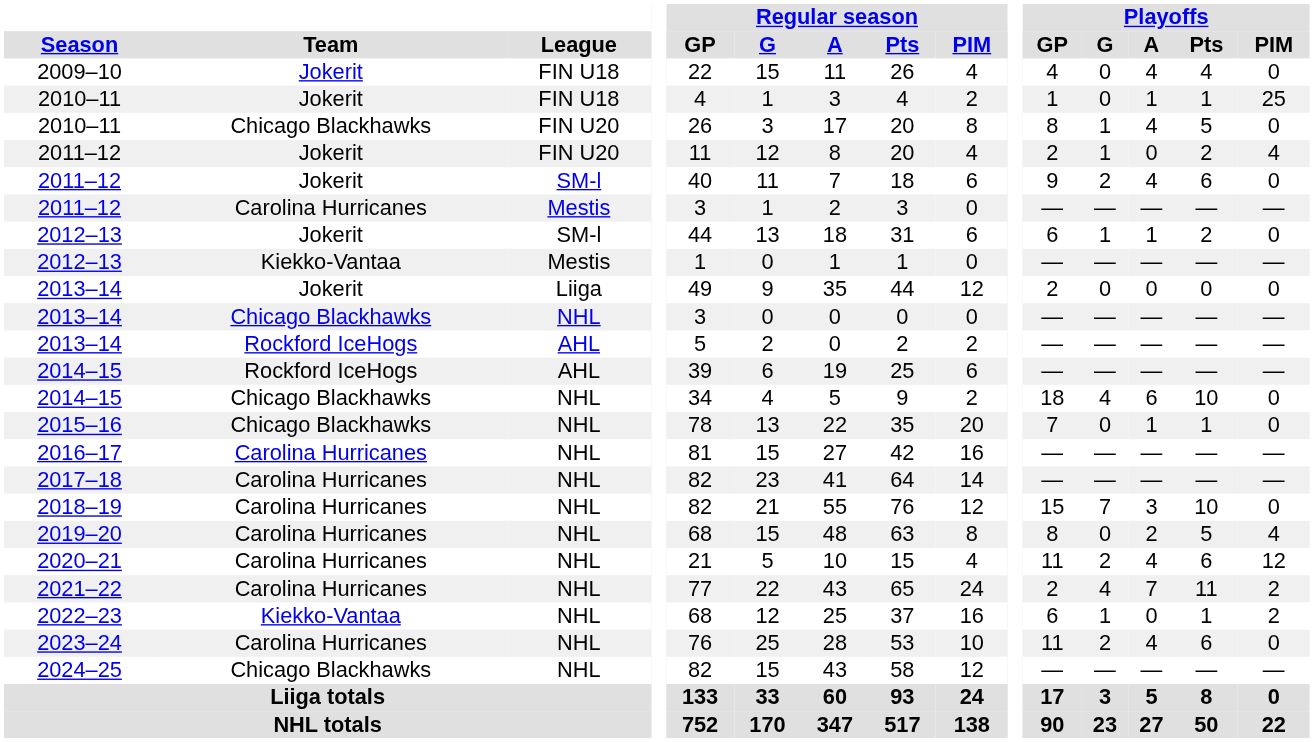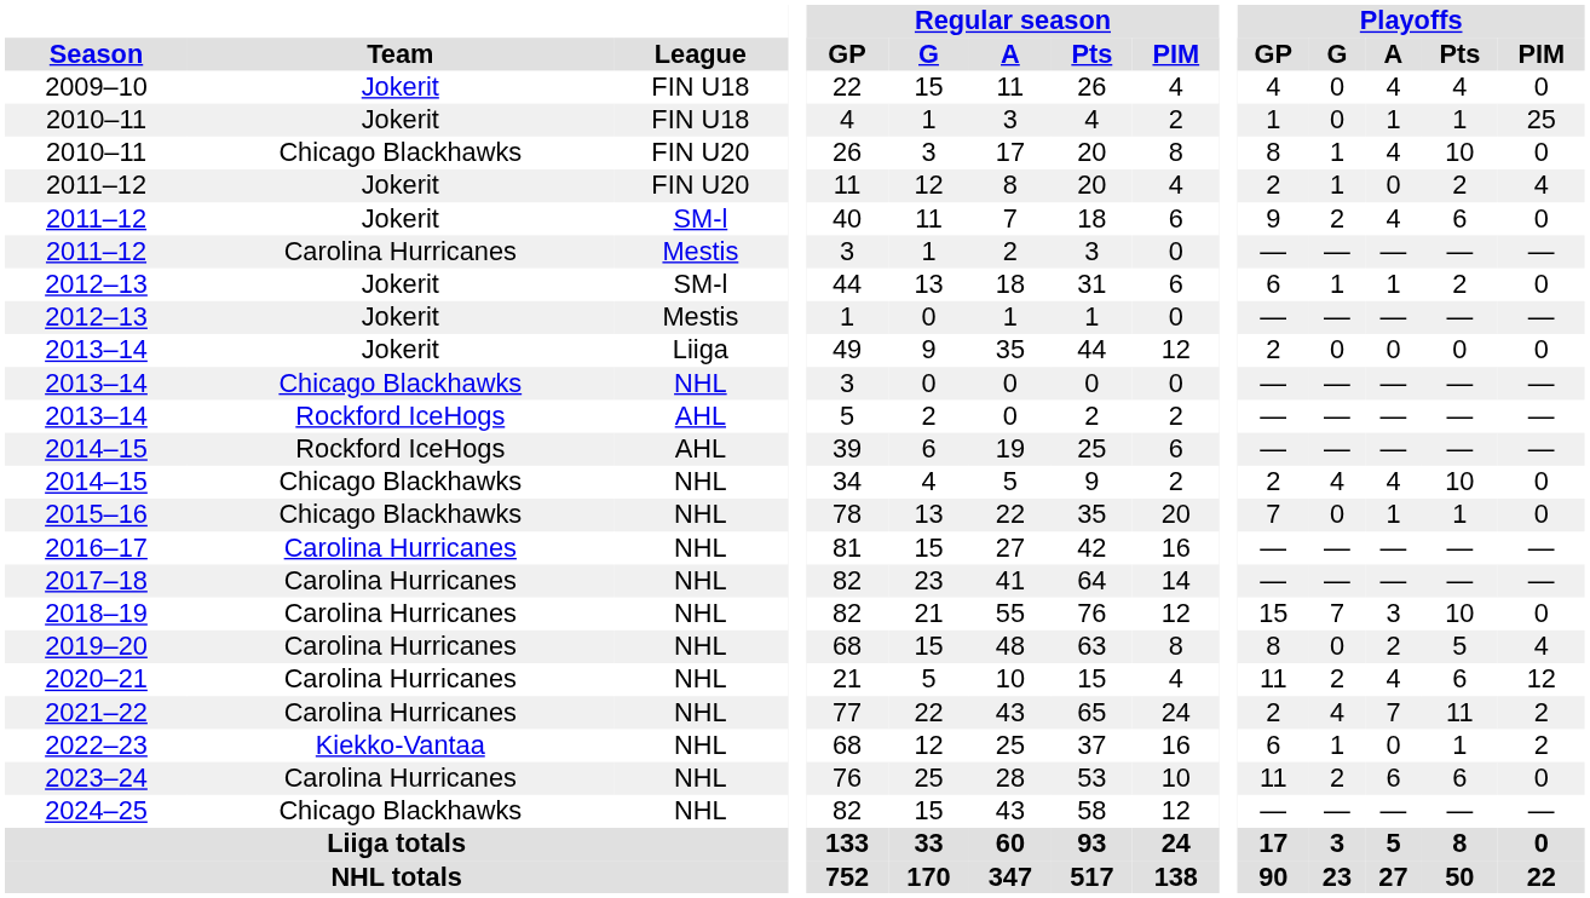 <table border="0" cellpadding="1" cellspacing="0" style="text-align:center; width:60em">
 <tr bgcolor="#e0e0e0">
 <th colspan="3" bgcolor="#ffffff"> </th>
 <th rowspan="101" bgcolor="#ffffff"> </th>
 <th colspan="5"><a href='#'>Regular season</a></th>
 <th rowspan="101" bgcolor="#ffffff"> </th>
 <th colspan="5"><a href='#'>Playoffs</a></th>
 </tr>
 <tr bgcolor="#e0e0e0">
 <th><a href='#'>Season</a></th>
 <th>Team</th>
 <th>League</th>
 <th>GP</th>
 <th><a href='#'>G</a></th>
 <th><a href='#'>A</a></th>
 <th><a href='#'>Pts</a></th>
 <th><a href='#'>PIM</a></th>
 <th>GP</th>
 <th>G</th>
 <th>A</th>
 <th>Pts</th>
 <th>PIM</th>
 </tr>
 <tr>
 <td>2009–10</td>
 <td><a href='#'>Jokerit</a></td>
 <td>FIN U18</td>
 <td>22</td>
 <td>15</td>
 <td>11</td>
 <td>26</td>
 <td>4</td>
 <td>4</td>
 <td>0</td>
 <td>4</td>
 <td>4</td>
 <td>0</td>
 </tr>
 <tr bgcolor="#f0f0f0">
 <td>2010–11</td>
 <td>Jokerit</td>
 <td>FIN U18</td>
 <td>4</td>
 <td>1</td>
 <td>3</td>
 <td>4</td>
 <td>2</td>
 <td>1</td>
 <td>0</td>
 <td>1</td>
 <td>1</td>
 <td>25</td>
 </tr>
 <tr>
 <td>2010–11</td>
 <td>Chicago Blackhawks</td>
 <td>FIN U20</td>
 <td>26</td>
 <td>3</td>
 <td>17</td>
 <td>20</td>
 <td>8</td>
 <td>8</td>
 <td>1</td>
 <td>4</td>
-<td>5</td>
+<td>10</td>
 <td>0</td>
 </tr>
 <tr bgcolor="#f0f0f0">
 <td>2011–12</td>
 <td>Jokerit</td>
 <td>FIN U20</td>
 <td>11</td>
 <td>12</td>
 <td>8</td>
 <td>20</td>
 <td>4</td>
 <td>2</td>
 <td>1</td>
 <td>0</td>
 <td>2</td>
 <td>4</td>
 </tr>
 <tr>
 <td><a href='#'>2011–12</a></td>
 <td>Jokerit</td>
 <td><a href='#'>SM-l</a></td>
 <td>40</td>
 <td>11</td>
 <td>7</td>
 <td>18</td>
 <td>6</td>
 <td>9</td>
 <td>2</td>
 <td>4</td>
 <td>6</td>
 <td>0</td>
 </tr>
 <tr bgcolor="#f0f0f0">
 <td><a href='#'>2011–12</a></td>
 <td>Carolina Hurricanes</td>
 <td><a href='#'>Mestis</a></td>
 <td>3</td>
 <td>1</td>
 <td>2</td>
 <td>3</td>
 <td>0</td>
 <td>—</td>
 <td>—</td>
 <td>—</td>
 <td>—</td>
 <td>—</td>
 </tr>
 <tr>
 <td><a href='#'>2012–13</a></td>
 <td>Jokerit</td>
 <td>SM-l</td>
 <td>44</td>
 <td>13</td>
 <td>18</td>
 <td>31</td>
 <td>6</td>
 <td>6</td>
 <td>1</td>
 <td>1</td>
 <td>2</td>
 <td>0</td>
 </tr>
 <tr bgcolor="#f0f0f0">
 <td><a href='#'>2012–13</a></td>
-<td>Kiekko-Vantaa</td>
+<td>Jokerit</td>
 <td>Mestis</td>
 <td>1</td>
 <td>0</td>
 <td>1</td>
 <td>1</td>
 <td>0</td>
 <td>—</td>
 <td>—</td>
 <td>—</td>
 <td>—</td>
 <td>—</td>
 </tr>
 <tr>
 <td><a href='#'>2013–14</a></td>
 <td>Jokerit</td>
 <td>Liiga</td>
 <td>49</td>
 <td>9</td>
 <td>35</td>
 <td>44</td>
 <td>12</td>
 <td>2</td>
 <td>0</td>
 <td>0</td>
 <td>0</td>
 <td>0</td>
 </tr>
 <tr bgcolor="#f0f0f0">
 <td><a href='#'>2013–14</a></td>
 <td><a href='#'>Chicago Blackhawks</a></td>
 <td><a href='#'>NHL</a></td>
 <td>3</td>
 <td>0</td>
 <td>0</td>
 <td>0</td>
 <td>0</td>
 <td>—</td>
 <td>—</td>
 <td>—</td>
 <td>—</td>
 <td>—</td>
 </tr>
 <tr>
 <td><a href='#'>2013–14</a></td>
 <td><a href='#'>Rockford IceHogs</a></td>
 <td><a href='#'>AHL</a></td>
 <td>5</td>
 <td>2</td>
 <td>0</td>
 <td>2</td>
 <td>2</td>
 <td>—</td>
 <td>—</td>
 <td>—</td>
 <td>—</td>
 <td>—</td>
 </tr>
 <tr bgcolor="#f0f0f0">
 <td><a href='#'>2014–15</a></td>
 <td>Rockford IceHogs</td>
 <td>AHL</td>
 <td>39</td>
 <td>6</td>
 <td>19</td>
 <td>25</td>
 <td>6</td>
 <td>—</td>
 <td>—</td>
 <td>—</td>
 <td>—</td>
 <td>—</td>
 </tr>
 <tr>
 <td><a href='#'>2014–15</a></td>
 <td>Chicago Blackhawks</td>
 <td>NHL</td>
 <td>34</td>
 <td>4</td>
 <td>5</td>
 <td>9</td>
 <td>2</td>
-<td>18</td>
+<td>2</td>
 <td>4</td>
-<td>6</td>
+<td>4</td>
 <td>10</td>
 <td>0</td>
 </tr>
 <tr bgcolor="#f0f0f0">
 <td><a href='#'>2015–16</a></td>
 <td>Chicago Blackhawks</td>
 <td>NHL</td>
 <td>78</td>
 <td>13</td>
 <td>22</td>
 <td>35</td>
 <td>20</td>
 <td>7</td>
 <td>0</td>
 <td>1</td>
 <td>1</td>
 <td>0</td>
 </tr>
 <tr>
 <td><a href='#'>2016–17</a></td>
 <td><a href='#'>Carolina Hurricanes</a></td>
 <td>NHL</td>
 <td>81</td>
 <td>15</td>
 <td>27</td>
 <td>42</td>
 <td>16</td>
 <td>—</td>
 <td>—</td>
 <td>—</td>
 <td>—</td>
 <td>—</td>
 </tr>
 <tr bgcolor="#f0f0f0">
 <td><a href='#'>2017–18</a></td>
 <td>Carolina Hurricanes</td>
 <td>NHL</td>
 <td>82</td>
 <td>23</td>
 <td>41</td>
 <td>64</td>
 <td>14</td>
 <td>—</td>
 <td>—</td>
 <td>—</td>
 <td>—</td>
 <td>—</td>
 </tr>
 <tr>
 <td><a href='#'>2018–19</a></td>
 <td>Carolina Hurricanes</td>
 <td>NHL</td>
 <td>82</td>
 <td>21</td>
 <td>55</td>
 <td>76</td>
 <td>12</td>
 <td>15</td>
 <td>7</td>
 <td>3</td>
 <td>10</td>
 <td>0</td>
 </tr>
 <tr bgcolor="#f0f0f0">
 <td><a href='#'>2019–20</a></td>
 <td>Carolina Hurricanes</td>
 <td>NHL</td>
 <td>68</td>
 <td>15</td>
 <td>48</td>
 <td>63</td>
 <td>8</td>
 <td>8</td>
 <td>0</td>
 <td>2</td>
 <td>5</td>
 <td>4</td>
 </tr>
 <tr>
 <td><a href='#'>2020–21</a></td>
 <td>Carolina Hurricanes</td>
 <td>NHL</td>
 <td>21</td>
 <td>5</td>
 <td>10</td>
 <td>15</td>
 <td>4</td>
 <td>11</td>
 <td>2</td>
 <td>4</td>
 <td>6</td>
 <td>12</td>
 </tr>
 <tr bgcolor="#f0f0f0">
 <td><a href='#'>2021–22</a></td>
 <td>Carolina Hurricanes</td>
 <td>NHL</td>
 <td>77</td>
 <td>22</td>
 <td>43</td>
 <td>65</td>
 <td>24</td>
 <td>2</td>
 <td>4</td>
 <td>7</td>
 <td>11</td>
 <td>2</td>
 </tr>
 <tr>
 <td><a href='#'>2022–23</a></td>
 <td><a href='#'>Kiekko-Vantaa</a></td>
 <td>NHL</td>
 <td>68</td>
 <td>12</td>
 <td>25</td>
 <td>37</td>
 <td>16</td>
 <td>6</td>
 <td>1</td>
 <td>0</td>
 <td>1</td>
 <td>2</td>
 </tr>
 <tr bgcolor="#f0f0f0">
 <td><a href='#'>2023–24</a></td>
 <td>Carolina Hurricanes</td>
 <td>NHL</td>
 <td>76</td>
 <td>25</td>
 <td>28</td>
 <td>53</td>
 <td>10</td>
 <td>11</td>
 <td>2</td>
-<td>4</td>
+<td>6</td>
 <td>6</td>
 <td>0</td>
 </tr>
 <tr>
 <td><a href='#'>2024–25</a></td>
 <td>Chicago Blackhawks</td>
 <td>NHL</td>
 <td>82</td>
 <td>15</td>
 <td>43</td>
 <td>58</td>
 <td>12</td>
 <td>—</td>
 <td>—</td>
 <td>—</td>
 <td>—</td>
 <td>—</td>
 </tr>
 <tr style="background:#e0e0e0;">
 <th colspan="3">Liiga totals</th>
 <th>133</th>
 <th>33</th>
 <th>60</th>
 <th>93</th>
 <th>24</th>
 <th>17</th>
 <th>3</th>
 <th>5</th>
 <th>8</th>
 <th>0</th>
 </tr>
 <tr style="background:#e0e0e0;">
 <th colspan="3">NHL totals</th>
 <th>752</th>
 <th>170</th>
 <th>347</th>
 <th>517</th>
 <th>138</th>
 <th>90</th>
 <th>23</th>
 <th>27</th>
 <th>50</th>
 <th>22</th>
 </tr>
 </table>
